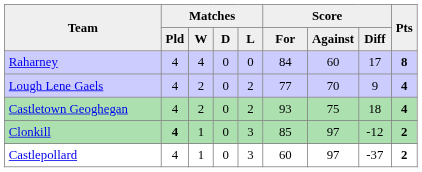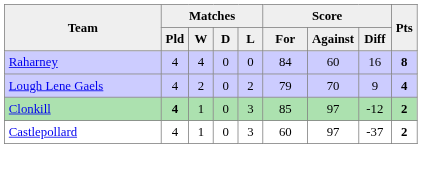 <table style=border-collapse:collapse border=1 cellspacing=0 cellpadding=5>
 <tr align=center bgcolor=#efefef>
 <th rowspan=2 width=185>Team</th>
 <th colspan=4>Matches</th>
 <th colspan=3>Score</th>
 <th rowspan=2width=20>Pts</th>
 </tr>
 <tr align=center bgcolor=#efefef>
 <th width=20>Pld</th>
 <th width=20>W</th>
 <th width=20>D</th>
 <th width=20>L</th>
 <th width=45>For</th>
 <th width=45>Against</th>
 <th width=30>Diff</th>
 </tr>
 <tr align=center style="background:#ccccff;">
 <td style="text-align:left;"> <a href='#'>Raharney</a></td>
 <td>4</td>
 <td>4</td>
 <td>0</td>
 <td>0</td>
 <td>84</td>
 <td>60</td>
-<td>17</td>
+<td>16</td>
 <td><strong>8</strong></td>
 </tr>
 <tr align=center style="background:#ccccff;">
 <td style="text-align:left;"> <a href='#'>Lough Lene Gaels</a></td>
 <td>4</td>
 <td>2</td>
 <td>0</td>
 <td>2</td>
-<td>77</td>
+<td>79</td>
 <td>70</td>
 <td>9</td>
-<td><strong>4</strong></td>
-</tr>
-<tr align=center style="background:#ACE1AF;">
-<td style="text-align:left;"> <a href='#'>Castletown Geoghegan</a></td>
-<td>4</td>
-<td>2</td>
-<td>0</td>
-<td>2</td>
-<td>93</td>
-<td>75</td>
-<td>18</td>
 <td><strong>4</strong></td>
 </tr>
 <tr align=center style="background:#ACE1AF;">
 <td style="text-align:left;"> <a href='#'>Clonkill</a></td>
 <td><strong>4</strong></td>
 <td>1</td>
 <td>0</td>
 <td>3</td>
 <td>85</td>
 <td>97</td>
 <td>-12</td>
 <td><strong>2</strong></td>
 </tr>
 <tr align=center style=>
 <td style="text-align:left;"> <a href='#'>Castlepollard</a></td>
 <td>4</td>
 <td>1</td>
 <td>0</td>
 <td>3</td>
 <td>60</td>
 <td>97</td>
 <td>-37</td>
 <td><strong>2</strong></td>
 </tr>
 </table>
